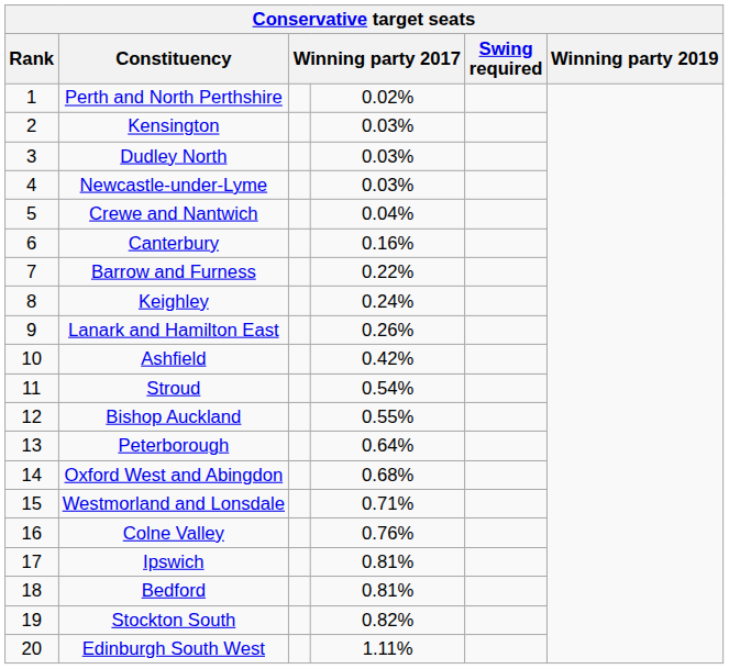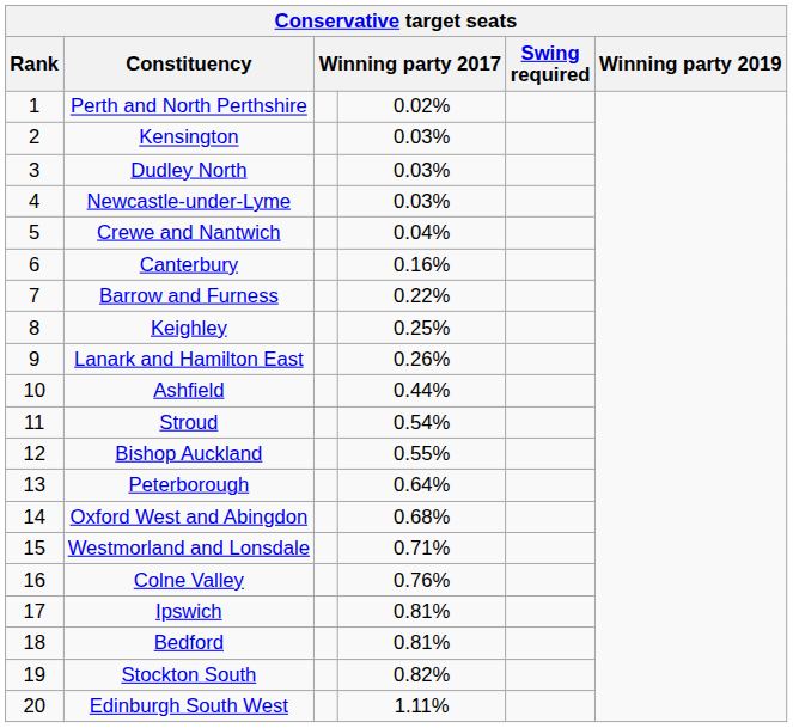 <table class="wikitable plainrowheaders sortable" style="text-align:center">
 <tr>
 <th colspan=7><a href='#'>Conservative</a> target seats</th>
 </tr>
 <tr>
 <th>Rank</th>
 <th>Constituency</th>
 <th colspan=2>Winning party 2017</th>
 <th><a href='#'>Swing</a><br>required</th>
 <th colspan=2>Winning party 2019</th>
 </tr>
 <tr>
 <td>1</td>
 <td><a href='#'>Perth and North Perthshire</a></td>
 <td></td>
 <td>0.02%</td>
 <td></td>
 </tr>
 <tr>
 <td>2</td>
 <td><a href='#'>Kensington</a></td>
 <td></td>
 <td>0.03%</td>
 <td></td>
 </tr>
 <tr>
 <td>3</td>
 <td><a href='#'>Dudley North</a></td>
 <td></td>
 <td>0.03%</td>
 <td></td>
 </tr>
 <tr>
 <td>4</td>
 <td><a href='#'>Newcastle-under-Lyme</a></td>
 <td></td>
 <td>0.03%</td>
 <td></td>
 </tr>
 <tr>
 <td>5</td>
 <td><a href='#'>Crewe and Nantwich</a></td>
 <td></td>
 <td>0.04%</td>
 <td></td>
 </tr>
 <tr>
 <td>6</td>
 <td><a href='#'>Canterbury</a></td>
 <td></td>
 <td>0.16%</td>
 <td></td>
 </tr>
 <tr>
 <td>7</td>
 <td><a href='#'>Barrow and Furness</a></td>
 <td></td>
 <td>0.22%</td>
 <td></td>
 </tr>
 <tr>
 <td>8</td>
 <td><a href='#'>Keighley</a></td>
 <td></td>
-<td>0.24%</td>
+<td>0.25%</td>
 <td></td>
 </tr>
 <tr>
 <td>9</td>
 <td><a href='#'>Lanark and Hamilton East</a></td>
 <td></td>
 <td>0.26%</td>
 <td></td>
 </tr>
 <tr>
 <td>10</td>
 <td><a href='#'>Ashfield</a></td>
 <td></td>
-<td>0.42%</td>
+<td>0.44%</td>
 <td></td>
 </tr>
 <tr>
 <td>11</td>
 <td><a href='#'>Stroud</a></td>
 <td></td>
 <td>0.54%</td>
 <td></td>
 </tr>
 <tr>
 <td>12</td>
 <td><a href='#'>Bishop Auckland</a></td>
 <td></td>
 <td>0.55%</td>
 <td></td>
 </tr>
 <tr>
 <td>13</td>
 <td><a href='#'>Peterborough</a></td>
 <td></td>
 <td>0.64%</td>
 <td></td>
 </tr>
 <tr>
 <td>14</td>
 <td><a href='#'>Oxford West and Abingdon</a></td>
 <td></td>
 <td>0.68%</td>
 <td></td>
 </tr>
 <tr>
 <td>15</td>
 <td><a href='#'>Westmorland and Lonsdale</a></td>
 <td></td>
 <td>0.71%</td>
 <td></td>
 </tr>
 <tr>
 <td>16</td>
 <td><a href='#'>Colne Valley</a></td>
 <td></td>
 <td>0.76%</td>
 <td></td>
 </tr>
 <tr>
 <td>17</td>
 <td><a href='#'>Ipswich</a></td>
 <td></td>
 <td>0.81%</td>
 <td></td>
 </tr>
 <tr>
 <td>18</td>
 <td><a href='#'>Bedford</a></td>
 <td></td>
 <td>0.81%</td>
 <td></td>
 </tr>
 <tr>
 <td>19</td>
 <td><a href='#'>Stockton South</a></td>
 <td></td>
 <td>0.82%</td>
 <td></td>
 </tr>
 <tr>
 <td>20</td>
 <td><a href='#'>Edinburgh South West</a></td>
 <td></td>
 <td>1.11%</td>
 <td></td>
 </tr>
 </table>
